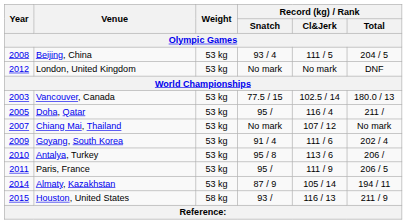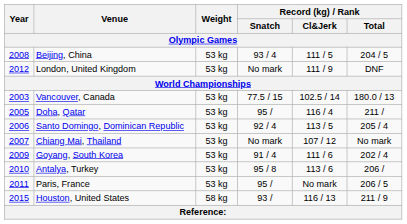 <table class="wikitable" style="text-align:center; font-size:90%">
 <tr>
 <th rowspan=2 width=40>Year</th>
 <th rowspan=2 width=250>Venue</th>
 <th rowspan=2 width=60>Weight</th>
 <th colspan=3>Record (kg) / Rank</th>
 </tr>
 <tr>
 <th width=80>Snatch</th>
 <th width=80>Cl&Jerk</th>
 <th width=80>Total</th>
 </tr>
 <tr>
 <th colspan=6><a href='#'>Olympic Games</a></th>
 </tr>
 <tr>
 <td><a href='#'>2008</a></td>
 <td align=left><a href='#'>Beijing</a>, China</td>
 <td>53 kg</td>
 <td>93 / 4</td>
 <td>111 / 5</td>
 <td>204 / 5</td>
 </tr>
 <tr>
 <td><a href='#'>2012</a></td>
 <td align=left>London, United Kingdom</td>
 <td>53 kg</td>
 <td>No mark</td>
-<td>No mark</td>
+<td>111 / 9</td>
 <td>DNF</td>
 </tr>
 <tr>
 <th colspan=6><a href='#'>World Championships</a></th>
 </tr>
 <tr>
 <td><a href='#'>2003</a></td>
 <td align=left><a href='#'>Vancouver</a>, Canada</td>
 <td>53 kg</td>
 <td>77.5 / 15</td>
 <td>102.5 / 14</td>
 <td>180.0 / 13</td>
 </tr>
 <tr>
 <td><a href='#'>2005</a></td>
 <td align=left><a href='#'>Doha</a>, <a href='#'>Qatar</a></td>
 <td>53 kg</td>
 <td>95 / </td>
 <td>116 / 4</td>
 <td>211 / </td>
+</tr>
+<tr>
+<td><a href='#'>2006</a></td>
+<td align=left><a href='#'>Santo Domingo</a>, <a href='#'>Dominican Republic</a></td>
+<td>53 kg</td>
+<td>92 / 4</td>
+<td>113 / 5</td>
+<td>205 / 4</td>
 </tr>
 <tr>
 <td><a href='#'>2007</a></td>
 <td align=left><a href='#'>Chiang Mai</a>, <a href='#'>Thailand</a></td>
 <td>53 kg</td>
 <td>No mark</td>
 <td>107 / 12</td>
 <td>No mark</td>
 </tr>
 <tr>
 <td><a href='#'>2009</a></td>
 <td align=left><a href='#'>Goyang</a>, <a href='#'>South Korea</a></td>
 <td>53 kg</td>
 <td>91 / 4</td>
 <td>111 / 6</td>
 <td>202 / 4</td>
 </tr>
 <tr>
 <td><a href='#'>2010</a></td>
 <td align=left><a href='#'>Antalya</a>, Turkey</td>
 <td>53 kg</td>
 <td>95 / 8</td>
 <td>113 / 6</td>
 <td>206 / </td>
 </tr>
 <tr>
 <td><a href='#'>2011</a></td>
 <td align=left>Paris, France</td>
 <td>53 kg</td>
 <td>95 / </td>
-<td>111 / 9</td>
+<td>No mark</td>
 <td>206 / 5</td>
-</tr>
-<tr>
-<td><a href='#'>2014</a></td>
-<td align=left><a href='#'>Almaty</a>, <a href='#'>Kazakhstan</a></td>
-<td>53 kg</td>
-<td>87 / 9</td>
-<td>105 / 14</td>
-<td>194 / 11</td>
 </tr>
 <tr>
 <td><a href='#'>2015</a></td>
 <td align=left><a href='#'>Houston</a>, United States</td>
 <td>58 kg</td>
 <td>93 / </td>
 <td>116 / 13</td>
 <td>211 / 9</td>
 </tr>
 <tr>
 <th colspan=6>Reference:</th>
 </tr>
 </table>
